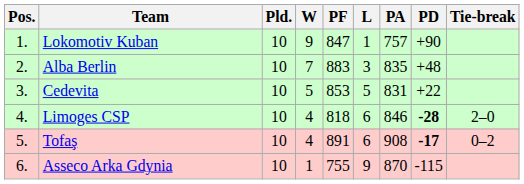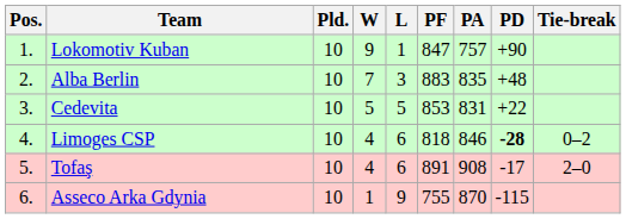 <table class="wikitable" style="text-align:center">
 <tr>
 <th width=15>Pos.</th>
 <th width=220>Team</th>
 <th width=20>Pld.</th>
 <th width=20>W</th>
+<th width=20>L</th>
 <th width=20>PF</th>
-<th width=20>L</th>
 <th width=20>PA</th>
 <th width=20>PD</th>
 <th>Tie-break</th>
 </tr>
 <tr style="background:#ccffcc;">
 <td>1.</td>
 <td align=left> <a href='#'>Lokomotiv Kuban</a></td>
 <td>10</td>
 <td>9</td>
+<td>1</td>
 <td>847</td>
-<td>1</td>
 <td>757</td>
 <td>+90</td>
 <td></td>
 </tr>
 <tr style="background:#ccffcc;">
 <td>2.</td>
 <td align=left> <a href='#'>Alba Berlin</a></td>
 <td>10</td>
 <td>7</td>
+<td>3</td>
 <td>883</td>
-<td>3</td>
 <td>835</td>
 <td>+48</td>
 <td></td>
 </tr>
 <tr style="background:#ccffcc;">
 <td>3.</td>
 <td align=left> <a href='#'>Cedevita</a></td>
 <td>10</td>
 <td>5</td>
+<td>5</td>
 <td>853</td>
-<td>5</td>
 <td>831</td>
 <td>+22</td>
 <td></td>
 </tr>
 <tr style="background:#ccffcc;">
 <td>4.</td>
 <td align=left> <a href='#'>Limoges CSP</a></td>
 <td>10</td>
 <td>4</td>
+<td>6</td>
 <td>818</td>
-<td>6</td>
 <td>846</td>
 <td><strong>-28</strong></td>
-<td>2–0</td>
+<td>0–2</td>
 </tr>
 <tr style="background:#fcc;">
 <td>5.</td>
 <td align=left> <a href='#'>Tofaş</a></td>
 <td>10</td>
 <td>4</td>
+<td>6</td>
 <td>891</td>
-<td>6</td>
 <td>908</td>
-<td><strong>-17</strong></td>
-<td>0–2</td>
+<td>-17</td>
+<td>2–0</td>
 </tr>
 <tr style="background:#fcc;">
 <td>6.</td>
 <td align=left> <a href='#'>Asseco Arka Gdynia</a></td>
 <td>10</td>
 <td>1</td>
+<td>9</td>
 <td>755</td>
-<td>9</td>
 <td>870</td>
 <td>-115</td>
 <td></td>
 </tr>
 </table>
